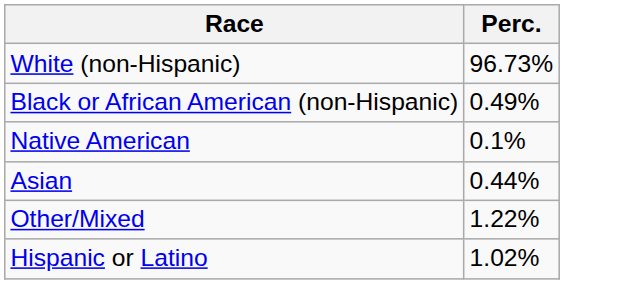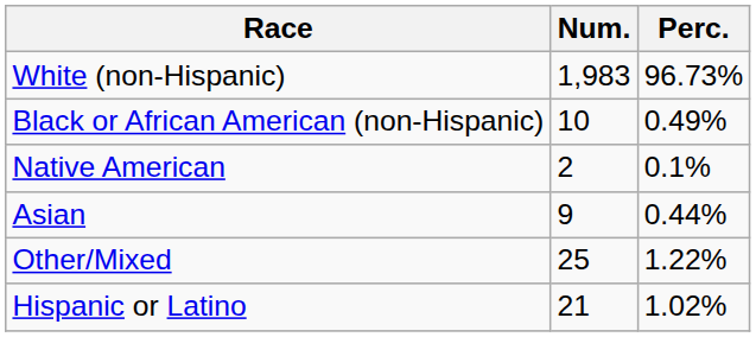 <table class="wikitable">
 <tr>
 <th>Race</th>
+<th>Num.</th>
 <th>Perc.</th>
 </tr>
 <tr>
 <td><a href='#'>White</a> (non-Hispanic)</td>
+<td>1,983</td>
 <td>96.73%</td>
 </tr>
 <tr>
 <td><a href='#'>Black or African American</a> (non-Hispanic)</td>
+<td>10</td>
 <td>0.49%</td>
 </tr>
 <tr>
 <td><a href='#'>Native American</a></td>
+<td>2</td>
 <td>0.1%</td>
 </tr>
 <tr>
 <td><a href='#'>Asian</a></td>
+<td>9</td>
 <td>0.44%</td>
 </tr>
 <tr>
 <td><a href='#'>Other/Mixed</a></td>
+<td>25</td>
 <td>1.22%</td>
 </tr>
 <tr>
 <td><a href='#'>Hispanic</a> or <a href='#'>Latino</a></td>
+<td>21</td>
 <td>1.02%</td>
 </tr>
 </table>
